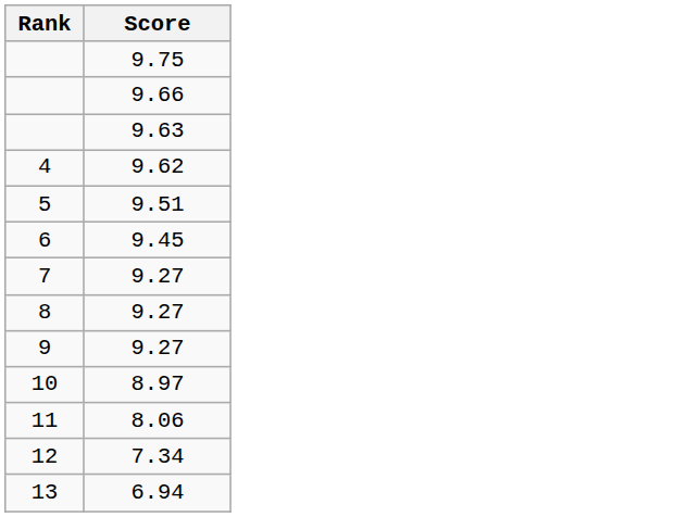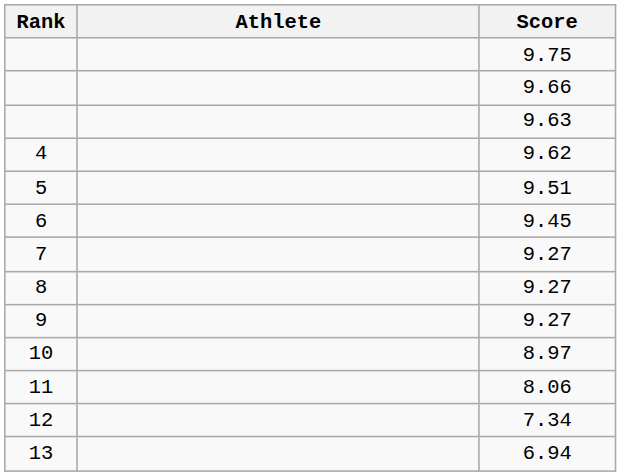 <table class=wikitable style="text-align:center">
 <tr>
 <th width=40>Rank</th>
+<th width=250>Athlete</th>
 <th width=80>Score</th>
 </tr>
 <tr>
 <td></td>
+<td align=left></td>
 <td>9.75</td>
 </tr>
 <tr>
 <td></td>
+<td align=left></td>
 <td>9.66</td>
 </tr>
 <tr>
 <td></td>
+<td align=left></td>
 <td>9.63</td>
 </tr>
 <tr>
 <td>4</td>
+<td align=left></td>
 <td>9.62</td>
 </tr>
 <tr>
 <td>5</td>
+<td align=left></td>
 <td>9.51</td>
 </tr>
 <tr>
 <td>6</td>
+<td align=left></td>
 <td>9.45</td>
 </tr>
 <tr>
 <td>7</td>
+<td align=left></td>
 <td>9.27</td>
 </tr>
 <tr>
 <td>8</td>
+<td align=left></td>
 <td>9.27</td>
 </tr>
 <tr>
 <td>9</td>
+<td align=left></td>
 <td>9.27</td>
 </tr>
 <tr>
 <td>10</td>
+<td align=left></td>
 <td>8.97</td>
 </tr>
 <tr>
 <td>11</td>
+<td align=left></td>
 <td>8.06</td>
 </tr>
 <tr>
 <td>12</td>
+<td align=left></td>
 <td>7.34</td>
 </tr>
 <tr>
 <td>13</td>
+<td align=left></td>
 <td>6.94</td>
 </tr>
 </table>
